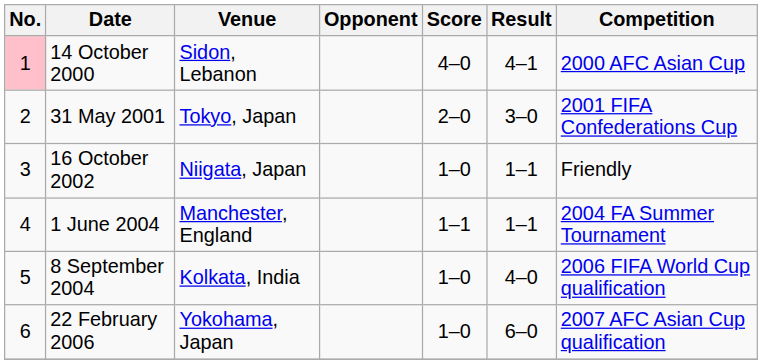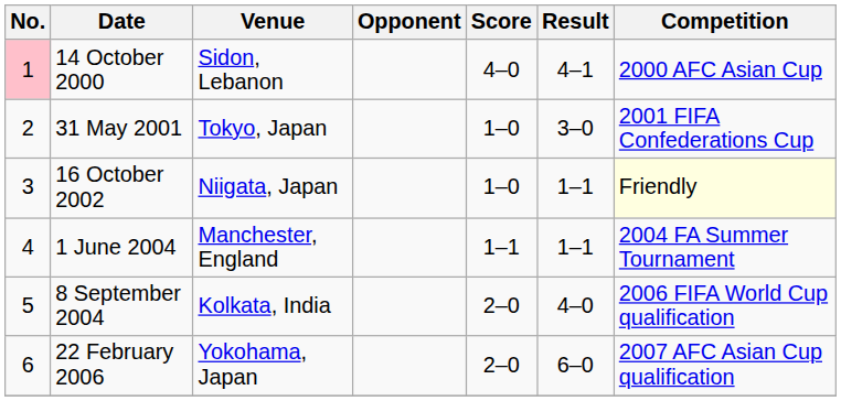 <table class="wikitable sortable">
 <tr>
 <th scope="col">No.</th>
 <th scope="col">Date</th>
 <th scope="col">Venue</th>
 <th scope="col">Opponent</th>
 <th scope="col">Score</th>
 <th scope="col">Result</th>
 <th scope="col">Competition</th>
 </tr>
 <tr>
 <td align="center" style="background: pink;">1</td>
 <td>14 October 2000</td>
 <td><a href='#'>Sidon</a>, Lebanon</td>
 <td></td>
 <td align="center">4–0</td>
 <td align="center">4–1</td>
 <td><a href='#'>2000 AFC Asian Cup</a></td>
 </tr>
 <tr>
 <td align="center">2</td>
 <td>31 May 2001</td>
 <td><a href='#'>Tokyo</a>, Japan</td>
 <td></td>
-<td align="center">2–0</td>
+<td align="center">1–0</td>
 <td align="center">3–0</td>
 <td><a href='#'>2001 FIFA Confederations Cup</a></td>
 </tr>
 <tr>
 <td align="center">3</td>
 <td>16 October 2002</td>
 <td><a href='#'>Niigata</a>, Japan</td>
 <td></td>
 <td align="center">1–0</td>
 <td align="center">1–1</td>
-<td>Friendly</td>
+<td style="background: lightyellow;">Friendly</td>
 </tr>
 <tr>
 <td align="center">4</td>
 <td>1 June 2004</td>
 <td><a href='#'>Manchester</a>, England</td>
 <td></td>
 <td align="center">1–1</td>
 <td align="center">1–1</td>
 <td><a href='#'>2004 FA Summer Tournament</a></td>
 </tr>
 <tr>
 <td align="center">5</td>
 <td>8 September 2004</td>
 <td><a href='#'>Kolkata</a>, India</td>
 <td></td>
-<td align="center">1–0</td>
+<td align="center">2–0</td>
 <td align="center">4–0</td>
 <td><a href='#'>2006 FIFA World Cup qualification</a></td>
 </tr>
 <tr>
 <td align="center">6</td>
 <td>22 February 2006</td>
 <td><a href='#'>Yokohama</a>, Japan</td>
 <td></td>
-<td align="center">1–0</td>
+<td align="center">2–0</td>
 <td align="center">6–0</td>
 <td><a href='#'>2007 AFC Asian Cup qualification</a></td>
 </tr>
 <tr>
 </tr>
 </table>
